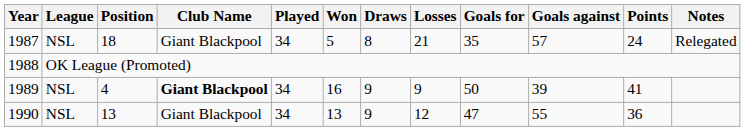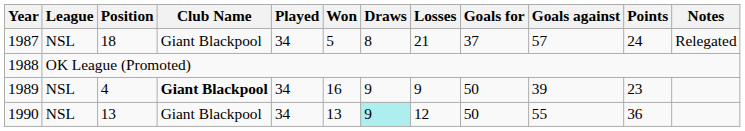 <table class="wikitable">
 <tr>
 <th>Year</th>
 <th>League</th>
 <th>Position</th>
 <th>Club Name</th>
 <th>Played</th>
 <th>Won</th>
 <th>Draws</th>
 <th>Losses</th>
 <th>Goals for</th>
 <th>Goals against</th>
 <th>Points</th>
 <th>Notes</th>
 </tr>
 <tr>
 <td>1987</td>
 <td>NSL</td>
 <td>18</td>
 <td>Giant Blackpool</td>
 <td>34</td>
 <td>5</td>
 <td>8</td>
 <td>21</td>
-<td>35</td>
+<td>37</td>
 <td>57</td>
 <td>24</td>
 <td>Relegated</td>
 </tr>
 <tr>
 <td>1988</td>
 <td colspan="11">OK League (Promoted)</td>
 </tr>
 <tr>
 <td>1989</td>
 <td>NSL</td>
 <td>4</td>
 <td><strong>Giant Blackpool</strong></td>
 <td>34</td>
 <td>16</td>
 <td>9</td>
 <td>9</td>
 <td>50</td>
 <td>39</td>
-<td>41</td>
+<td>23</td>
 <td></td>
 </tr>
 <tr>
 <td>1990</td>
 <td>NSL</td>
 <td>13</td>
 <td>Giant Blackpool</td>
 <td>34</td>
 <td>13</td>
-<td>9</td>
+<td style="background: paleturquoise;">9</td>
 <td>12</td>
-<td>47</td>
+<td>50</td>
 <td>55</td>
 <td>36</td>
 <td></td>
 </tr>
 </table>
